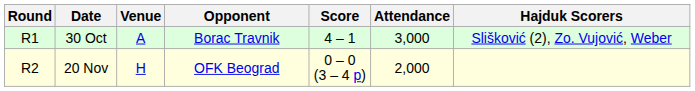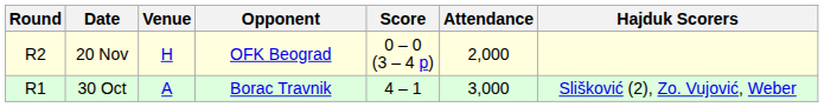 <table class="wikitable sortable" style="text-align: center; font-size:95%;">
 <tr>
 <th width="30">Round</th>
 <th width="60">Date</th>
 <th width="20">Venue</th>
 <th width="150">Opponent</th>
 <th width="60">Score</th>
 <th width="60">Attendance</th>
 <th width="250">Hajduk Scorers</th>
 </tr>
+<tr bgcolor="#ffffdd">
+<td>R2</td>
+<td>20 Nov</td>
+<td><a href='#'>H</a></td>
+<td><a href='#'>OFK Beograd</a></td>
+<td>0 – 0<br>(3 – 4 <a href='#'>p</a>)</td>
+<td>2,000</td>
+<td></td>
+</tr>
 <tr bgcolor="#ddffdd">
 <td>R1</td>
 <td>30 Oct</td>
 <td><a href='#'>A</a></td>
 <td><a href='#'>Borac Travnik</a></td>
 <td>4 – 1</td>
 <td>3,000</td>
 <td><a href='#'>Slišković</a> (2), <a href='#'>Zo. Vujović</a>, <a href='#'>Weber</a></td>
 </tr>
-<tr bgcolor="#ffffdd">
-<td>R2</td>
-<td>20 Nov</td>
-<td><a href='#'>H</a></td>
-<td><a href='#'>OFK Beograd</a></td>
-<td>0 – 0<br>(3 – 4 <a href='#'>p</a>)</td>
-<td>2,000</td>
-<td></td>
-</tr>
 </table>
